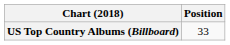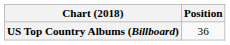 <table class="wikitable plainrowheaders" style="text-align:center">
 <tr>
 <th scope="col">Chart (2018)</th>
 <th scope="col">Position</th>
 </tr>
 <tr>
 <th scope="row">US Top Country Albums (<em>Billboard</em>)</th>
-<td>33</td>
+<td>36</td>
 </tr>
 </table>
